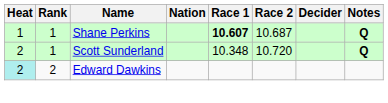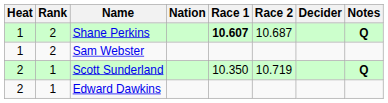 <table class="wikitable sortable" style="text-align:center">
 <tr>
 <th>Heat</th>
 <th>Rank</th>
 <th>Name</th>
 <th>Nation</th>
 <th>Race 1</th>
 <th>Race 2</th>
 <th>Decider</th>
 <th>Notes</th>
 </tr>
 <tr style="background: #ccffcc;">
 <td>1</td>
-<td>1</td>
+<td>2</td>
 <td align=left><a href='#'>Shane Perkins</a></td>
 <td align=left></td>
 <td><strong>10.607</strong></td>
 <td>10.687</td>
 <td></td>
 <td><strong>Q</strong></td>
 </tr>
+<tr>
+<td>1</td>
+<td>2</td>
+<td align=left><a href='#'>Sam Webster</a></td>
+<td align=left></td>
+<td></td>
+<td></td>
+<td></td>
+<td></td>
+</tr>
 <tr style="background: #ccffcc;">
 <td>2</td>
 <td>1</td>
 <td align=left><a href='#'>Scott Sunderland</a></td>
 <td align=left></td>
-<td>10.348</td>
-<td>10.720</td>
+<td>10.350</td>
+<td>10.719</td>
 <td></td>
 <td><strong>Q</strong></td>
 </tr>
 <tr>
-<td style="background: paleturquoise;">2</td>
 <td>2</td>
+<td>1</td>
 <td align=left><a href='#'>Edward Dawkins</a></td>
 <td align=left></td>
 <td></td>
 <td></td>
 <td></td>
 <td></td>
 </tr>
 </table>
